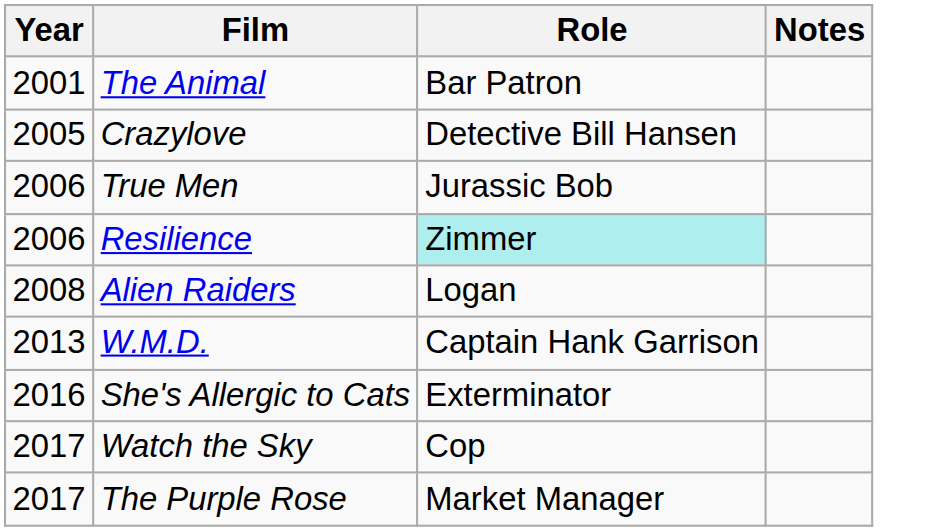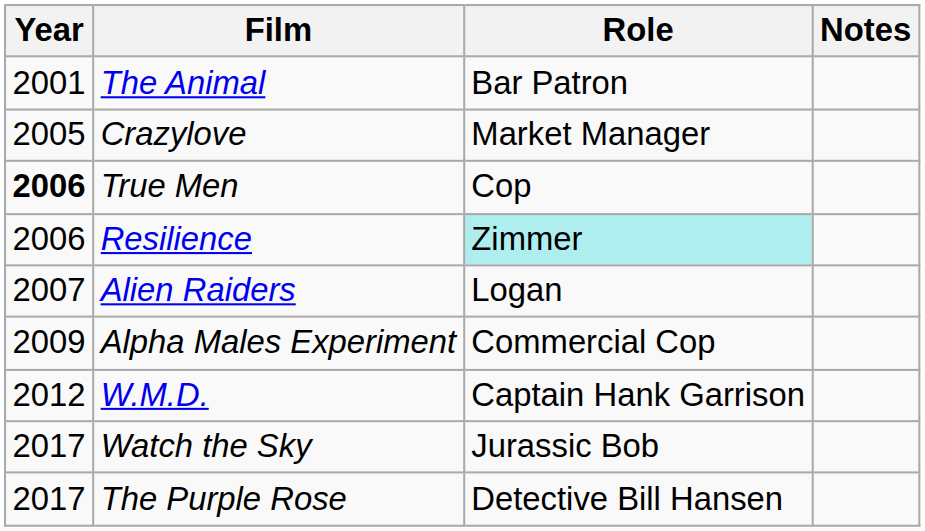 <table class="wikitable">
 <tr>
 <th>Year</th>
 <th>Film</th>
 <th>Role</th>
 <th>Notes</th>
 </tr>
 <tr>
 <td>2001</td>
 <td><em><a href='#'>The Animal</a></em></td>
 <td>Bar Patron</td>
 <td></td>
 </tr>
 <tr>
 <td>2005</td>
 <td><em>Crazylove</em></td>
-<td>Detective Bill Hansen</td>
+<td>Market Manager</td>
 <td></td>
 </tr>
 <tr>
-<td>2006</td>
+<td><strong>2006</strong></td>
 <td><em>True Men</em></td>
-<td>Jurassic Bob</td>
+<td>Cop</td>
 <td></td>
 </tr>
 <tr>
 <td>2006</td>
 <td><em><a href='#'>Resilience</a></em></td>
 <td style="background: paleturquoise;">Zimmer</td>
 <td></td>
 </tr>
 <tr>
-<td>2008</td>
+<td>2007</td>
 <td><em><a href='#'>Alien Raiders</a></em></td>
 <td>Logan</td>
 <td></td>
 </tr>
 <tr>
-<td>2013</td>
+<td>2009</td>
+<td><em>Alpha Males Experiment</em></td>
+<td>Commercial Cop</td>
+<td></td>
+</tr>
+<tr>
+<td>2012</td>
 <td><em><a href='#'>W.M.D.</a></em></td>
 <td>Captain Hank Garrison</td>
 <td></td>
 </tr>
 <tr>
-<td>2016</td>
-<td><em>She's Allergic to Cats</em></td>
-<td>Exterminator</td>
-<td></td>
-</tr>
-<tr>
 <td>2017</td>
 <td><em>Watch the Sky</em></td>
-<td>Cop</td>
+<td>Jurassic Bob</td>
 <td></td>
 </tr>
 <tr>
 <td>2017</td>
 <td><em>The Purple Rose</em></td>
-<td>Market Manager</td>
+<td>Detective Bill Hansen</td>
 <td></td>
 </tr>
 </table>
